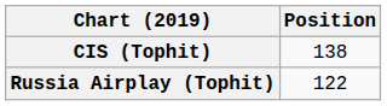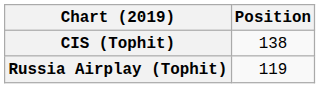 <table class="wikitable plainrowheaders sortable" style="text-align:center">
 <tr>
 <th scope="col">Chart (2019)</th>
 <th scope="col">Position</th>
 </tr>
 <tr>
 <th scope="row">CIS (Tophit)</th>
 <td>138</td>
 </tr>
 <tr>
 <th scope="row">Russia Airplay (Tophit)</th>
-<td>122</td>
+<td>119</td>
 </tr>
 </table>
